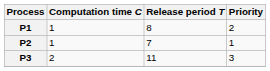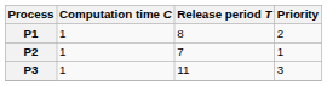 <table class="wikitable">
 <tr>
 <th>Process</th>
 <th>Computation time <em>C</em></th>
 <th>Release period <em>T</em></th>
 <th>Priority</th>
 </tr>
 <tr>
 <th>P1</th>
 <td>1</td>
 <td>8</td>
 <td>2</td>
 </tr>
 <tr>
 <th>P2</th>
 <td>1</td>
 <td>7</td>
 <td>1</td>
 </tr>
 <tr>
 <th>P3</th>
-<td>2</td>
+<td>1</td>
 <td>11</td>
 <td>3</td>
 </tr>
 <tr>
 </tr>
 </table>
